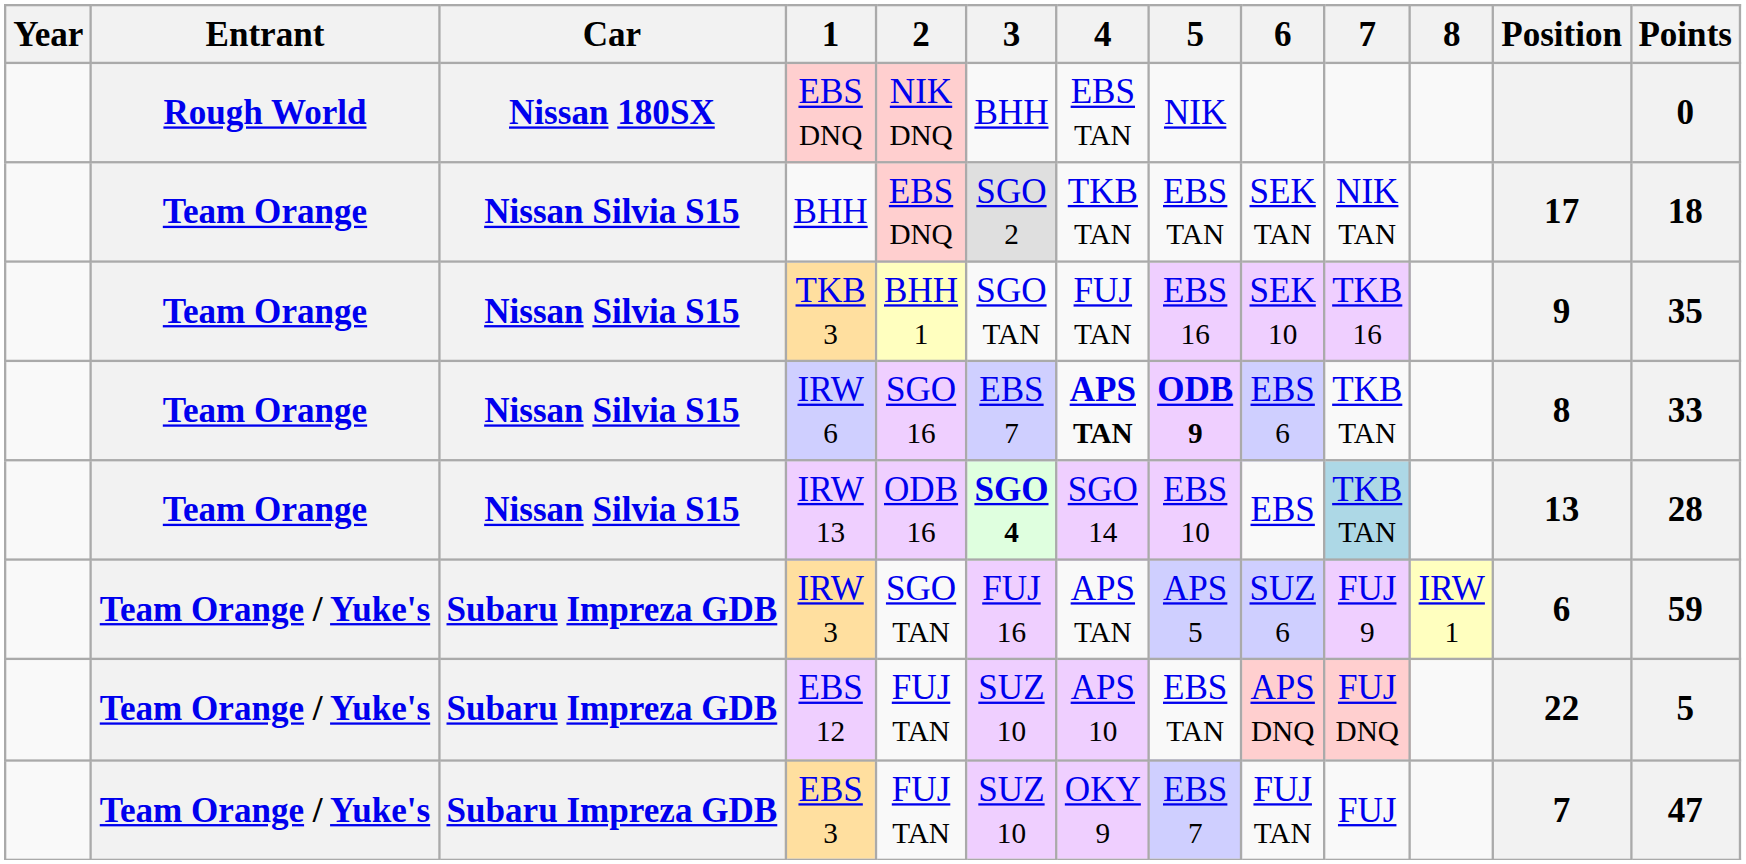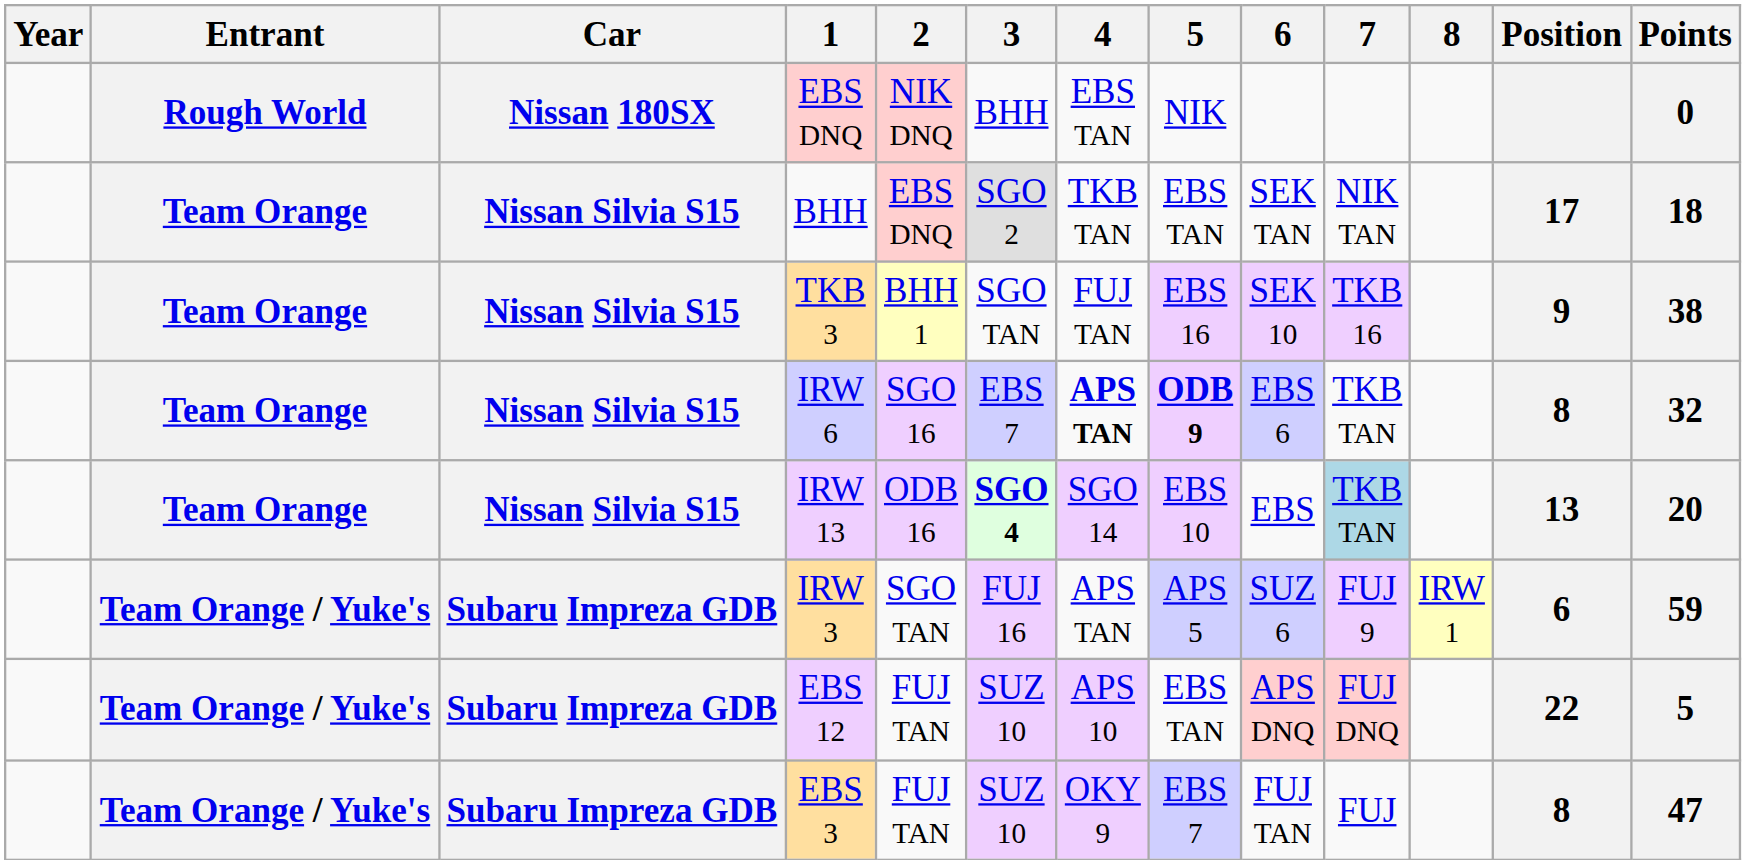 <table class="wikitable" style="text-align:center; font-size:95%">
 <tr>
 <th>Year</th>
 <th>Entrant</th>
 <th>Car</th>
 <th>1</th>
 <th>2</th>
 <th>3</th>
 <th>4</th>
 <th>5</th>
 <th>6</th>
 <th>7</th>
 <th>8</th>
 <th>Position</th>
 <th>Points</th>
 </tr>
 <tr>
 <td></td>
 <th><a href='#'>Rough World</a></th>
 <th><a href='#'>Nissan</a> <a href='#'>180SX</a></th>
 <td style="background:#FFCFCF;"><a href='#'>EBS</a><br><small>DNQ</small></td>
 <td style="background:#FFCFCF;"><a href='#'>NIK</a><br><small>DNQ</small></td>
 <td><a href='#'>BHH</a><br><small></small></td>
 <td><a href='#'>EBS</a><br><small>TAN</small></td>
 <td><a href='#'>NIK</a><br><small></small></td>
 <td></td>
 <td></td>
 <td></td>
 <th></th>
 <th>0</th>
 </tr>
 <tr>
 <td></td>
 <th><a href='#'>Team Orange</a></th>
 <th><a href='#'>Nissan Silvia S15</a></th>
 <td><a href='#'>BHH</a><br><small></small></td>
 <td style="background:#FFCFCF;"><a href='#'>EBS</a><br><small>DNQ</small></td>
 <td style="background:#DFDFDF;"><a href='#'>SGO</a><br><small>2</small></td>
 <td><a href='#'>TKB</a><br><small>TAN</small></td>
 <td><a href='#'>EBS</a><br><small>TAN</small></td>
 <td><a href='#'>SEK</a><br><small>TAN</small></td>
 <td><a href='#'>NIK</a><br><small>TAN</small></td>
 <td></td>
 <th>17</th>
 <th>18</th>
 </tr>
 <tr>
 <td></td>
 <th><a href='#'>Team Orange</a></th>
 <th><a href='#'>Nissan</a> <a href='#'>Silvia S15</a></th>
 <td style="background:#FFDF9F;"><a href='#'>TKB</a><br><small>3</small></td>
 <td style="background:#FFFFBF;"><a href='#'>BHH</a><br><small>1</small></td>
 <td><a href='#'>SGO</a><br><small>TAN</small></td>
 <td><a href='#'>FUJ</a><br><small>TAN</small></td>
 <td style="background:#EFCFFF;"><a href='#'>EBS</a><br><small>16</small></td>
 <td style="background:#EFCFFF;"><a href='#'>SEK</a><br><small>10</small></td>
 <td style="background:#EFCFFF;"><a href='#'>TKB</a><br><small>16</small></td>
 <td></td>
 <th>9</th>
-<th>35</th>
+<th>38</th>
 </tr>
 <tr>
 <td></td>
 <th><a href='#'>Team Orange</a></th>
 <th><a href='#'>Nissan</a> <a href='#'>Silvia S15</a></th>
 <td style="background:#CFCFFF;"><a href='#'>IRW</a><br><small>6</small></td>
 <td style="background:#EFCFFF;"><a href='#'>SGO</a><br><small>16</small></td>
 <td style="background:#CFCFFF;"><a href='#'>EBS</a><br><small>7</small></td>
 <td><strong><a href='#'>APS</a><br><small>TAN</small></strong></td>
 <td style="background:#EFCFFF;"><strong><a href='#'>ODB</a><br><small>9</small></strong></td>
 <td style="background:#CFCFFF;"><a href='#'>EBS</a><br><small>6</small></td>
 <td><a href='#'>TKB</a><br><small>TAN</small></td>
 <td></td>
 <th>8</th>
-<th>33</th>
+<th>32</th>
 </tr>
 <tr>
 <td></td>
 <th><a href='#'>Team Orange</a></th>
 <th><a href='#'>Nissan</a> <a href='#'>Silvia S15</a></th>
 <td style="background:#EFCFFF;"><a href='#'>IRW</a><br><small>13</small></td>
 <td style="background:#EFCFFF;"><a href='#'>ODB</a><br><small>16</small></td>
 <td style="background:#DFFFDF;"><strong><a href='#'>SGO</a><br><small>4</small></strong></td>
 <td style="background:#EFCFFF;"><a href='#'>SGO</a><br><small><span>14</span></small></td>
 <td style="background:#EFCFFF;"><a href='#'>EBS</a><br><small>10</small></td>
 <td><a href='#'>EBS</a><br><small></small></td>
 <td style="background: lightblue;"><a href='#'>TKB</a><br><small>TAN</small></td>
 <td></td>
 <th>13</th>
-<th>28</th>
+<th>20</th>
 </tr>
 <tr>
 <td></td>
 <th><a href='#'>Team Orange</a> / <a href='#'>Yuke's</a></th>
 <th><a href='#'>Subaru</a> <a href='#'>Impreza GDB</a></th>
 <td style="background:#FFDF9F;"><a href='#'>IRW</a><br><small>3</small></td>
 <td><a href='#'>SGO</a><br><small>TAN</small></td>
 <td style="background:#EFCFFF;"><a href='#'>FUJ</a><br><small>16</small></td>
 <td><a href='#'>APS</a><br><small>TAN</small></td>
 <td style="background:#CFCFFF;"><a href='#'>APS</a><br><small>5</small></td>
 <td style="background:#CFCFFF;"><a href='#'>SUZ</a><br><small>6</small></td>
 <td style="background:#EFCFFF;"><a href='#'>FUJ</a><br><small>9</small></td>
 <td style="background:#FFFFBF;"><a href='#'>IRW</a><br><small>1</small></td>
 <th>6</th>
 <th>59</th>
 </tr>
 <tr>
 <td></td>
 <th><a href='#'>Team Orange</a> / <a href='#'>Yuke's</a></th>
 <th><a href='#'>Subaru</a> <a href='#'>Impreza GDB</a></th>
 <td style="background:#EFCFFF;"><a href='#'>EBS</a><br><small>12</small></td>
 <td><a href='#'>FUJ</a><br><small>TAN</small></td>
 <td style="background:#EFCFFF;"><a href='#'>SUZ</a><br><small>10</small></td>
 <td style="background:#EFCFFF;"><a href='#'>APS</a><br><small>10</small></td>
 <td><a href='#'>EBS</a><br><small>TAN</small></td>
 <td style="background:#FFCFCF;"><a href='#'>APS</a><br><small>DNQ</small></td>
 <td style="background:#FFCFCF;"><a href='#'>FUJ</a><br><small>DNQ</small></td>
 <td></td>
 <th>22</th>
 <th>5</th>
 </tr>
 <tr>
 <td></td>
 <th><a href='#'>Team Orange</a> / <a href='#'>Yuke's</a></th>
 <th><a href='#'>Subaru Impreza GDB</a></th>
 <td style="background:#FFDF9F;"><a href='#'>EBS</a><br><small>3</small></td>
 <td><a href='#'>FUJ</a><br><small>TAN</small></td>
 <td style="background:#EFCFFF;"><a href='#'>SUZ</a><br><small>10</small></td>
 <td style="background:#EFCFFF;"><a href='#'>OKY</a><br><small><span>9</span></small></td>
 <td style="background:#CFCFFF;"><a href='#'>EBS</a><br><small>7</small></td>
 <td><a href='#'>FUJ</a><br><small>TAN</small></td>
 <td><a href='#'>FUJ</a><br><small></small></td>
 <td></td>
-<th>7</th>
+<th>8</th>
 <th>47</th>
 </tr>
 </table>
